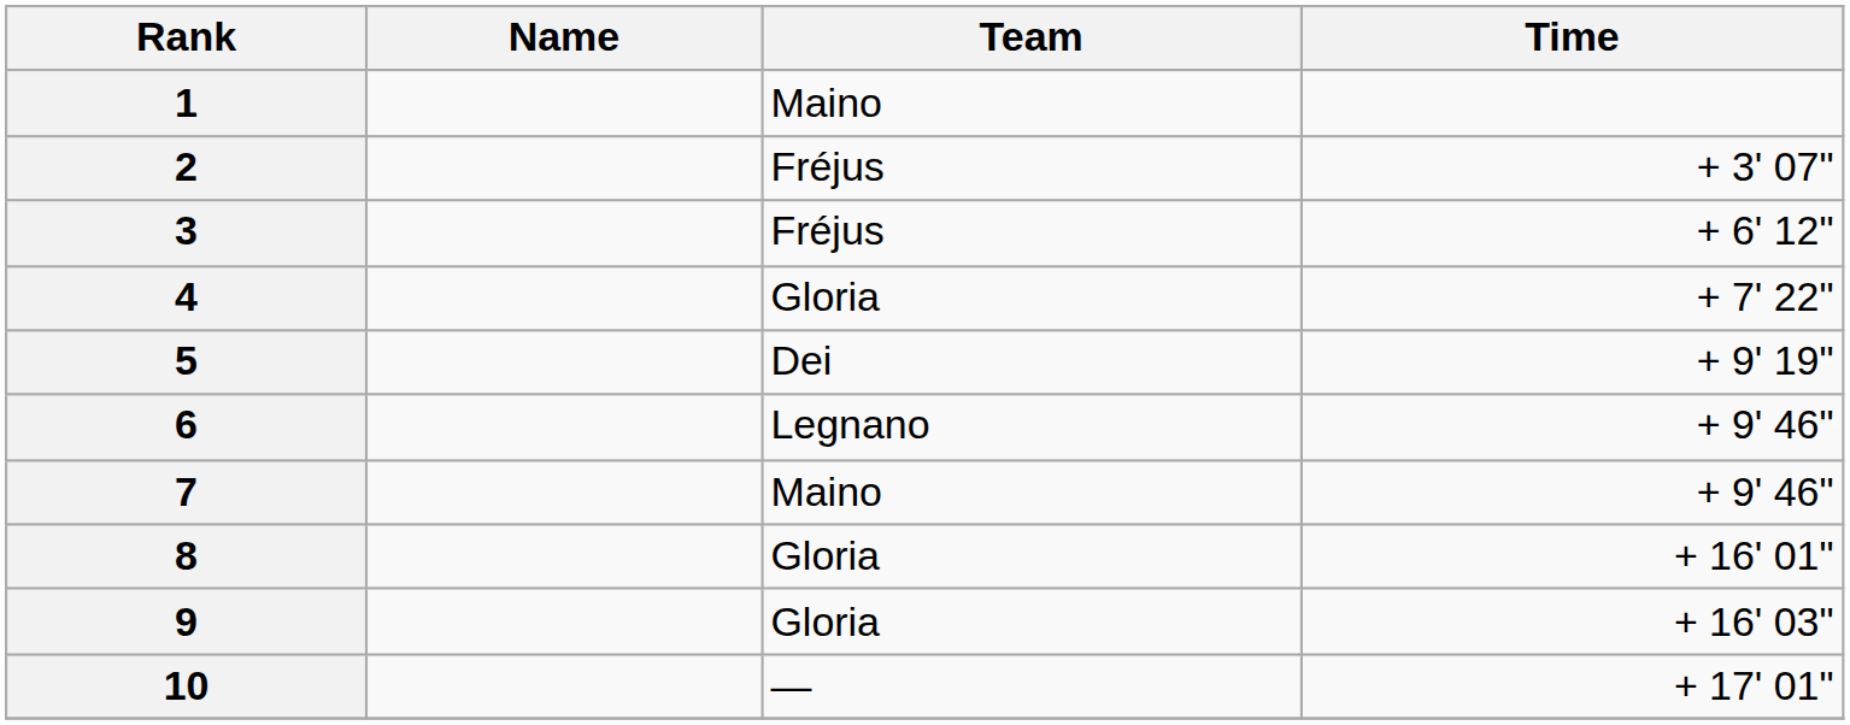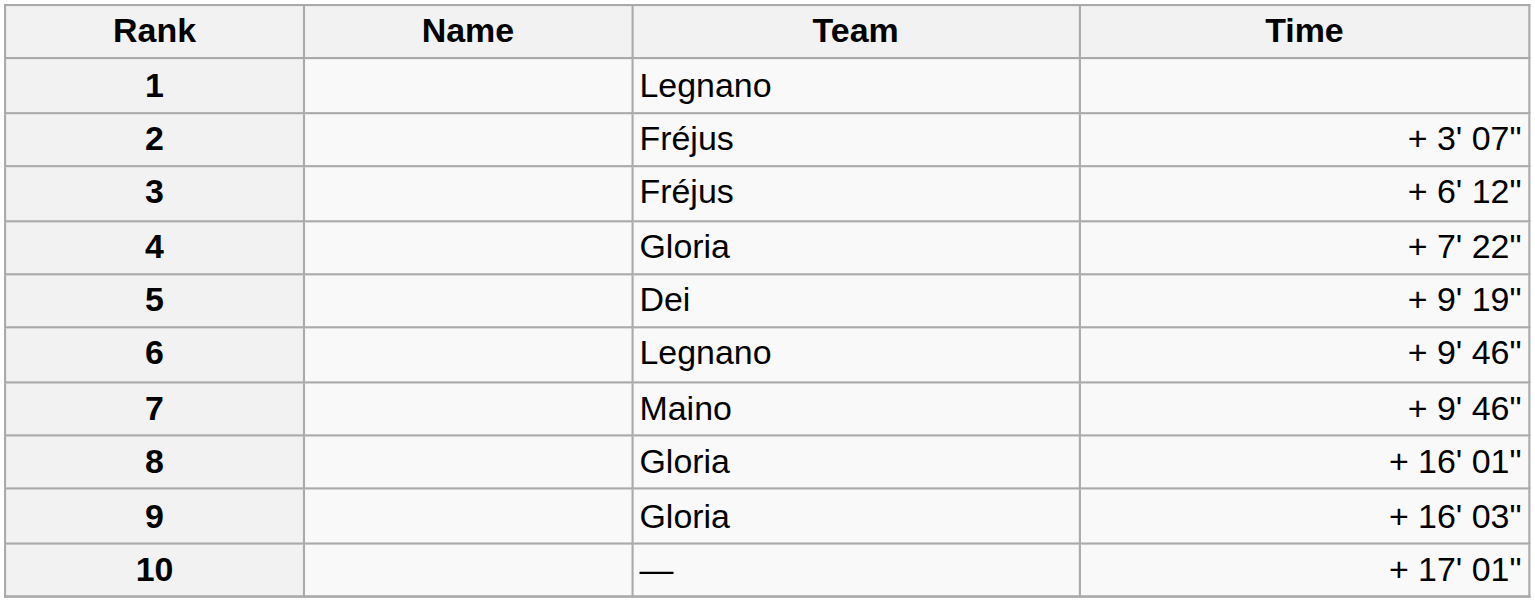 <table class="wikitable" style="width:45em;margin-bottom:0;">
 <tr>
 <th>Rank</th>
 <th>Name</th>
 <th>Team</th>
 <th>Time</th>
 </tr>
 <tr>
 <th style="text-align:center">1</th>
 <td> </td>
-<td>Maino</td>
+<td>Legnano</td>
 <td align="right"></td>
 </tr>
 <tr>
 <th style="text-align:center">2</th>
 <td></td>
 <td>Fréjus</td>
 <td align="right">+ 3' 07"</td>
 </tr>
 <tr>
 <th style="text-align:center">3</th>
 <td></td>
 <td>Fréjus</td>
 <td align="right">+ 6' 12"</td>
 </tr>
 <tr>
 <th style="text-align:center">4</th>
 <td></td>
 <td>Gloria</td>
 <td align="right">+ 7' 22"</td>
 </tr>
 <tr>
 <th style="text-align:center">5</th>
 <td></td>
 <td>Dei</td>
 <td align="right">+ 9' 19"</td>
 </tr>
 <tr>
 <th style="text-align:center">6</th>
 <td></td>
 <td>Legnano</td>
 <td align="right">+ 9' 46"</td>
 </tr>
 <tr>
 <th style="text-align:center">7</th>
 <td></td>
 <td>Maino</td>
 <td align="right">+ 9' 46"</td>
 </tr>
 <tr>
 <th style="text-align:center">8</th>
 <td></td>
 <td>Gloria</td>
 <td align="right">+ 16' 01"</td>
 </tr>
 <tr>
 <th style="text-align:center">9</th>
 <td></td>
 <td>Gloria</td>
 <td align="right">+ 16' 03"</td>
 </tr>
 <tr>
 <th style="text-align:center">10</th>
 <td></td>
 <td>—</td>
 <td align="right">+ 17' 01"</td>
 </tr>
 <tr>
 </tr>
 </table>
